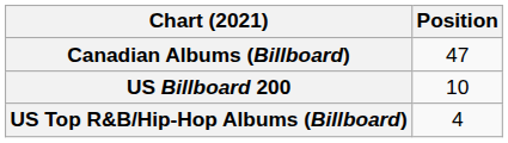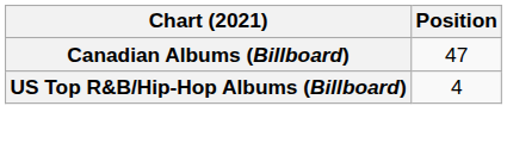 <table class="wikitable sortable plainrowheaders" style="text-align:center">
 <tr>
 <th scope="col">Chart (2021)</th>
 <th scope="col">Position</th>
 </tr>
 <tr>
 <th scope="row">Canadian Albums (<em>Billboard</em>)</th>
 <td>47</td>
 </tr>
 <tr>
-<th scope="row">US <em>Billboard</em> 200</th>
-<td>10</td>
-</tr>
-<tr>
 <th scope="row">US Top R&B/Hip-Hop Albums (<em>Billboard</em>)</th>
 <td>4</td>
 </tr>
 </table>
